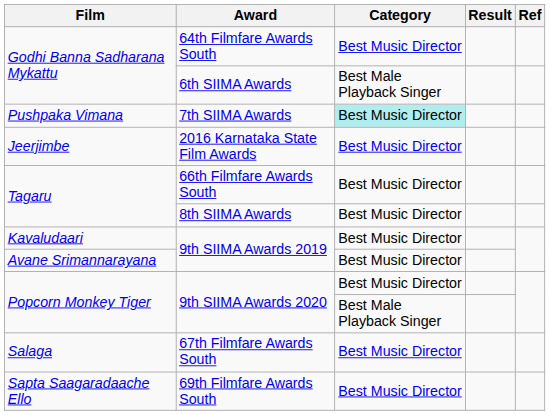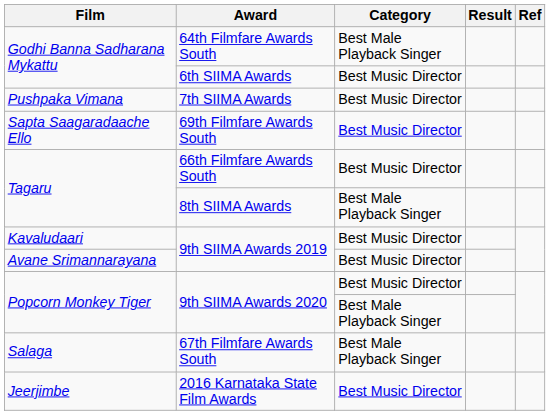 <table class="wikitable">
 <tr>
 <th>Film</th>
 <th>Award</th>
 <th>Category</th>
 <th>Result</th>
 <th>Ref</th>
 </tr>
 <tr>
 <td rowspan=2><em><a href='#'>Godhi Banna Sadharana Mykattu</a></em></td>
 <td><a href='#'>64th Filmfare Awards South</a></td>
-<td><a href='#'>Best Music Director</a></td>
+<td>Best Male Playback Singer</td>
 <td></td>
 <td></td>
 </tr>
 <tr>
 <td><a href='#'>6th SIIMA Awards</a></td>
-<td>Best Male Playback Singer</td>
+<td>Best Music Director</td>
 <td></td>
 <td></td>
 </tr>
 <tr>
 <td><em><a href='#'>Pushpaka Vimana</a></em></td>
 <td><a href='#'>7th SIIMA Awards</a></td>
-<td style="background: paleturquoise;">Best Music Director</td>
+<td>Best Music Director</td>
 <td></td>
 <td></td>
 </tr>
 <tr>
-<td><em><a href='#'>Jeerjimbe</a></em></td>
-<td><a href='#'>2016 Karnataka State Film Awards</a></td>
+<td><em><a href='#'>Sapta Saagaradaache Ello</a></em></td>
+<td><a href='#'>69th Filmfare Awards South</a></td>
 <td><a href='#'>Best Music Director</a></td>
 <td></td>
 <td></td>
 </tr>
 <tr>
 <td rowspan=2><em><a href='#'>Tagaru</a></em></td>
 <td><a href='#'>66th Filmfare Awards South</a></td>
 <td>Best Music Director</td>
 <td></td>
 <td></td>
 </tr>
 <tr>
 <td><a href='#'>8th SIIMA Awards</a></td>
-<td>Best Music Director</td>
+<td>Best Male Playback Singer</td>
 <td></td>
 <td></td>
 </tr>
 <tr>
 <td><em><a href='#'>Kavaludaari</a></em></td>
 <td rowspan=2><a href='#'>9th SIIMA Awards 2019</a></td>
 <td>Best Music Director</td>
 <td></td>
 <td rowspan=2></td>
 </tr>
 <tr>
 <td><em><a href='#'>Avane Srimannarayana</a></em></td>
 <td>Best Music Director</td>
 <td></td>
 </tr>
 <tr>
 <td rowspan=2><em><a href='#'>Popcorn Monkey Tiger</a></em></td>
 <td rowspan=2><a href='#'>9th SIIMA Awards 2020</a></td>
 <td>Best Music Director</td>
 <td></td>
 <td rowspan=2></td>
 </tr>
 <tr>
 <td>Best Male Playback Singer</td>
 <td></td>
 </tr>
 <tr>
 <td><em><a href='#'>Salaga</a></em></td>
 <td><a href='#'>67th Filmfare Awards South</a></td>
-<td><a href='#'>Best Music Director</a></td>
+<td>Best Male Playback Singer</td>
 <td></td>
 <td></td>
 </tr>
 <tr>
-<td><em><a href='#'>Sapta Saagaradaache Ello</a></em></td>
-<td><a href='#'>69th Filmfare Awards South</a></td>
+<td><em><a href='#'>Jeerjimbe</a></em></td>
+<td><a href='#'>2016 Karnataka State Film Awards</a></td>
 <td><a href='#'>Best Music Director</a></td>
 <td></td>
 <td></td>
 </tr>
 </table>
